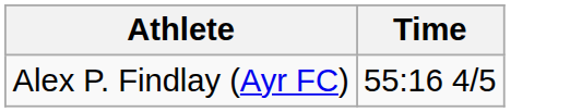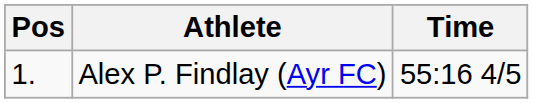 <table class="wikitable">
 <tr>
+<th>Pos</th>
 <th>Athlete</th>
 <th>Time</th>
 </tr>
 <tr>
+<td>1.</td>
 <td>Alex P. Findlay (<a href='#'>Ayr FC</a>)</td>
 <td>55:16 4/5</td>
 </tr>
 </table>
